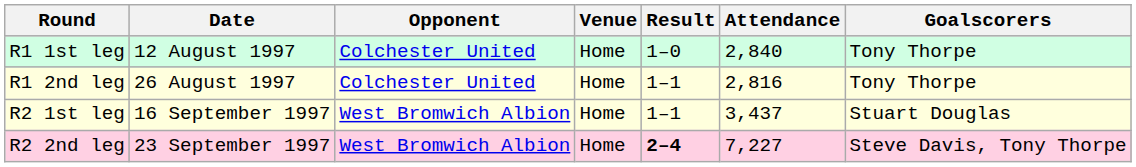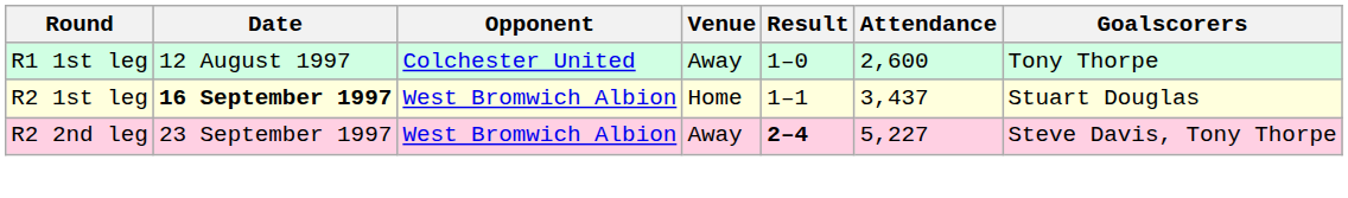 <table class="wikitable">
 <tr>
 <th>Round</th>
 <th>Date</th>
 <th>Opponent</th>
 <th>Venue</th>
 <th>Result</th>
 <th>Attendance</th>
 <th>Goalscorers</th>
 </tr>
 <tr style="background-color: #d0ffe3;">
 <td>R1 1st leg</td>
 <td>12 August 1997</td>
 <td><a href='#'>Colchester United</a></td>
-<td>Home</td>
+<td>Away</td>
 <td>1–0</td>
-<td>2,840</td>
-<td>Tony Thorpe</td>
-</tr>
-<tr style="background-color: #ffffdd;">
-<td>R1 2nd leg</td>
-<td>26 August 1997</td>
-<td><a href='#'>Colchester United</a></td>
-<td>Home</td>
-<td>1–1</td>
-<td>2,816</td>
+<td>2,600</td>
 <td>Tony Thorpe</td>
 </tr>
 <tr style="background-color: #ffffdd;">
 <td>R2 1st leg</td>
-<td>16 September 1997</td>
+<td><strong>16 September 1997</strong></td>
 <td><a href='#'>West Bromwich Albion</a></td>
 <td>Home</td>
 <td>1–1</td>
 <td>3,437</td>
 <td>Stuart Douglas</td>
 </tr>
 <tr style="background-color: #ffd0e3;">
 <td>R2 2nd leg</td>
 <td>23 September 1997</td>
 <td><a href='#'>West Bromwich Albion</a></td>
-<td>Home</td>
+<td>Away</td>
 <td><strong>2–4</strong></td>
-<td>7,227</td>
+<td>5,227</td>
 <td>Steve Davis, Tony Thorpe</td>
 </tr>
 </table>
